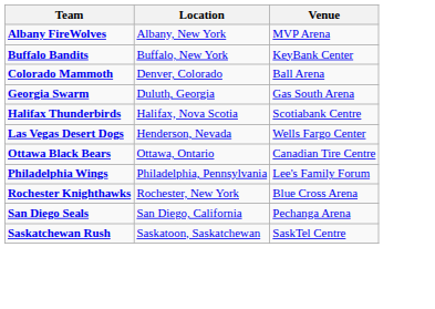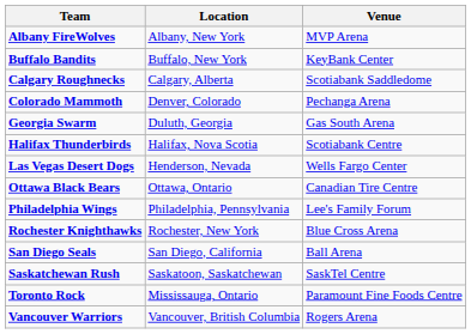 <table class="wikitable" style="font-size:85%">
 <tr>
 <th>Team</th>
 <th>Location</th>
 <th>Venue</th>
 </tr>
 <tr>
 <td><strong><a href='#'>Albany FireWolves</a></strong></td>
 <td><a href='#'>Albany, New York</a></td>
 <td><a href='#'>MVP Arena</a></td>
 </tr>
 <tr>
 <td><strong><a href='#'>Buffalo Bandits</a></strong></td>
 <td><a href='#'>Buffalo, New York</a></td>
 <td><a href='#'>KeyBank Center</a></td>
 </tr>
 <tr>
+<td><strong><a href='#'>Calgary Roughnecks</a></strong></td>
+<td><a href='#'>Calgary, Alberta</a></td>
+<td><a href='#'>Scotiabank Saddledome</a></td>
+</tr>
+<tr>
 <td><strong><a href='#'>Colorado Mammoth</a></strong></td>
 <td><a href='#'>Denver, Colorado</a></td>
-<td><a href='#'>Ball Arena</a></td>
+<td><a href='#'>Pechanga Arena</a></td>
 </tr>
 <tr>
 <td><strong><a href='#'>Georgia Swarm</a></strong></td>
 <td><a href='#'>Duluth, Georgia</a></td>
 <td><a href='#'>Gas South Arena</a></td>
 </tr>
 <tr>
 <td><strong><a href='#'>Halifax Thunderbirds</a></strong></td>
 <td><a href='#'>Halifax, Nova Scotia</a></td>
 <td><a href='#'>Scotiabank Centre</a></td>
 </tr>
 <tr>
 <td><strong><a href='#'>Las Vegas Desert Dogs</a></strong></td>
 <td><a href='#'>Henderson, Nevada</a></td>
 <td><a href='#'>Wells Fargo Center</a></td>
 </tr>
 <tr>
 <td><strong><a href='#'>Ottawa Black Bears</a></strong></td>
 <td><a href='#'>Ottawa, Ontario</a></td>
 <td><a href='#'>Canadian Tire Centre</a></td>
 </tr>
 <tr>
 <td><strong><a href='#'>Philadelphia Wings</a></strong></td>
 <td><a href='#'>Philadelphia, Pennsylvania</a></td>
 <td><a href='#'>Lee's Family Forum</a></td>
 </tr>
 <tr>
 <td><strong><a href='#'>Rochester Knighthawks</a></strong></td>
 <td><a href='#'>Rochester, New York</a></td>
 <td><a href='#'>Blue Cross Arena</a></td>
 </tr>
 <tr>
 <td><strong><a href='#'>San Diego Seals</a></strong></td>
 <td><a href='#'>San Diego, California</a></td>
-<td><a href='#'>Pechanga Arena</a></td>
+<td><a href='#'>Ball Arena</a></td>
 </tr>
 <tr>
 <td><strong><a href='#'>Saskatchewan Rush</a></strong></td>
 <td><a href='#'>Saskatoon, Saskatchewan</a></td>
 <td><a href='#'>SaskTel Centre</a></td>
 </tr>
+<tr>
+<td><strong><a href='#'>Toronto Rock</a></strong></td>
+<td><a href='#'>Mississauga, Ontario</a></td>
+<td><a href='#'>Paramount Fine Foods Centre</a></td>
+</tr>
+<tr>
+<td><strong><a href='#'>Vancouver Warriors</a></strong></td>
+<td><a href='#'>Vancouver, British Columbia</a></td>
+<td><a href='#'>Rogers Arena</a></td>
+</tr>
 </table>
